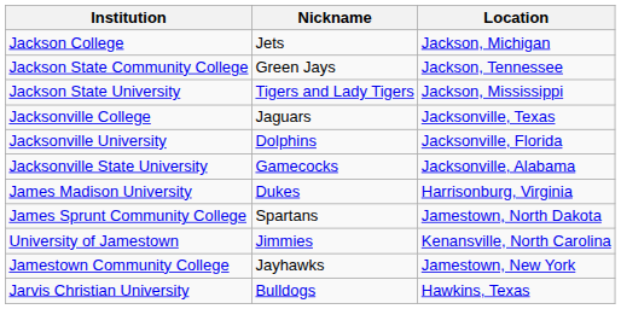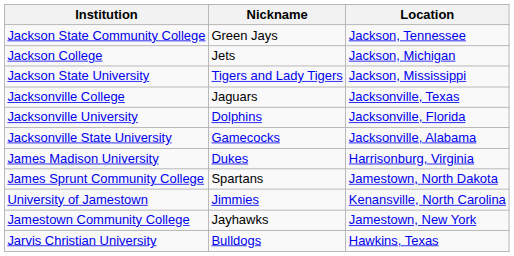 <table class="wikitable">
 <tr>
 <th>Institution</th>
 <th>Nickname</th>
 <th>Location</th>
 </tr>
 <tr>
+<td><a href='#'>Jackson State Community College</a></td>
+<td>Green Jays</td>
+<td><a href='#'>Jackson, Tennessee</a></td>
+</tr>
+<tr>
 <td><a href='#'>Jackson College</a></td>
 <td>Jets</td>
 <td><a href='#'>Jackson, Michigan</a></td>
-</tr>
-<tr>
-<td><a href='#'>Jackson State Community College</a></td>
-<td>Green Jays</td>
-<td><a href='#'>Jackson, Tennessee</a></td>
 </tr>
 <tr>
 <td><a href='#'>Jackson State University</a></td>
 <td><a href='#'>Tigers and Lady Tigers</a></td>
 <td><a href='#'>Jackson, Mississippi</a></td>
 </tr>
 <tr>
 <td><a href='#'>Jacksonville College</a></td>
 <td>Jaguars</td>
 <td><a href='#'>Jacksonville, Texas</a></td>
 </tr>
 <tr>
 <td><a href='#'>Jacksonville University</a></td>
 <td><a href='#'>Dolphins</a></td>
 <td><a href='#'>Jacksonville, Florida</a></td>
 </tr>
 <tr>
 <td><a href='#'>Jacksonville State University</a></td>
 <td><a href='#'>Gamecocks</a></td>
 <td><a href='#'>Jacksonville, Alabama</a></td>
 </tr>
 <tr>
 <td><a href='#'>James Madison University</a></td>
 <td><a href='#'>Dukes</a></td>
 <td><a href='#'>Harrisonburg, Virginia</a></td>
 </tr>
 <tr>
 <td><a href='#'>James Sprunt Community College</a></td>
 <td>Spartans</td>
 <td><a href='#'>Jamestown, North Dakota</a></td>
 </tr>
 <tr>
 <td><a href='#'>University of Jamestown</a></td>
 <td><a href='#'>Jimmies</a></td>
 <td><a href='#'>Kenansville, North Carolina</a></td>
 </tr>
 <tr>
 <td><a href='#'>Jamestown Community College</a></td>
 <td>Jayhawks</td>
 <td><a href='#'>Jamestown, New York</a></td>
 </tr>
 <tr>
 <td><a href='#'>Jarvis Christian University</a></td>
 <td><a href='#'>Bulldogs</a></td>
 <td><a href='#'>Hawkins, Texas</a></td>
 </tr>
 </table>
